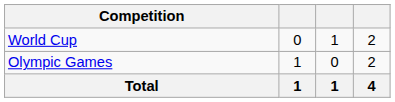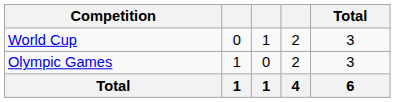 <table class="wikitable" style="width:30%; font-size:90%; text-align:center;">
 <tr>
 <th>Competition</th>
 <th></th>
 <th></th>
 <th></th>
+<th>Total</th>
 </tr>
 <tr>
 <td align=left><a href='#'>World Cup</a></td>
 <td>0</td>
 <td>1</td>
 <td>2</td>
+<td>3</td>
 </tr>
 <tr>
 <td align=left><a href='#'>Olympic Games</a></td>
 <td>1</td>
 <td>0</td>
 <td>2</td>
+<td>3</td>
 </tr>
 <tr>
 <th>Total</th>
 <th>1</th>
 <th>1</th>
 <th>4</th>
+<th>6</th>
 </tr>
 </table>
